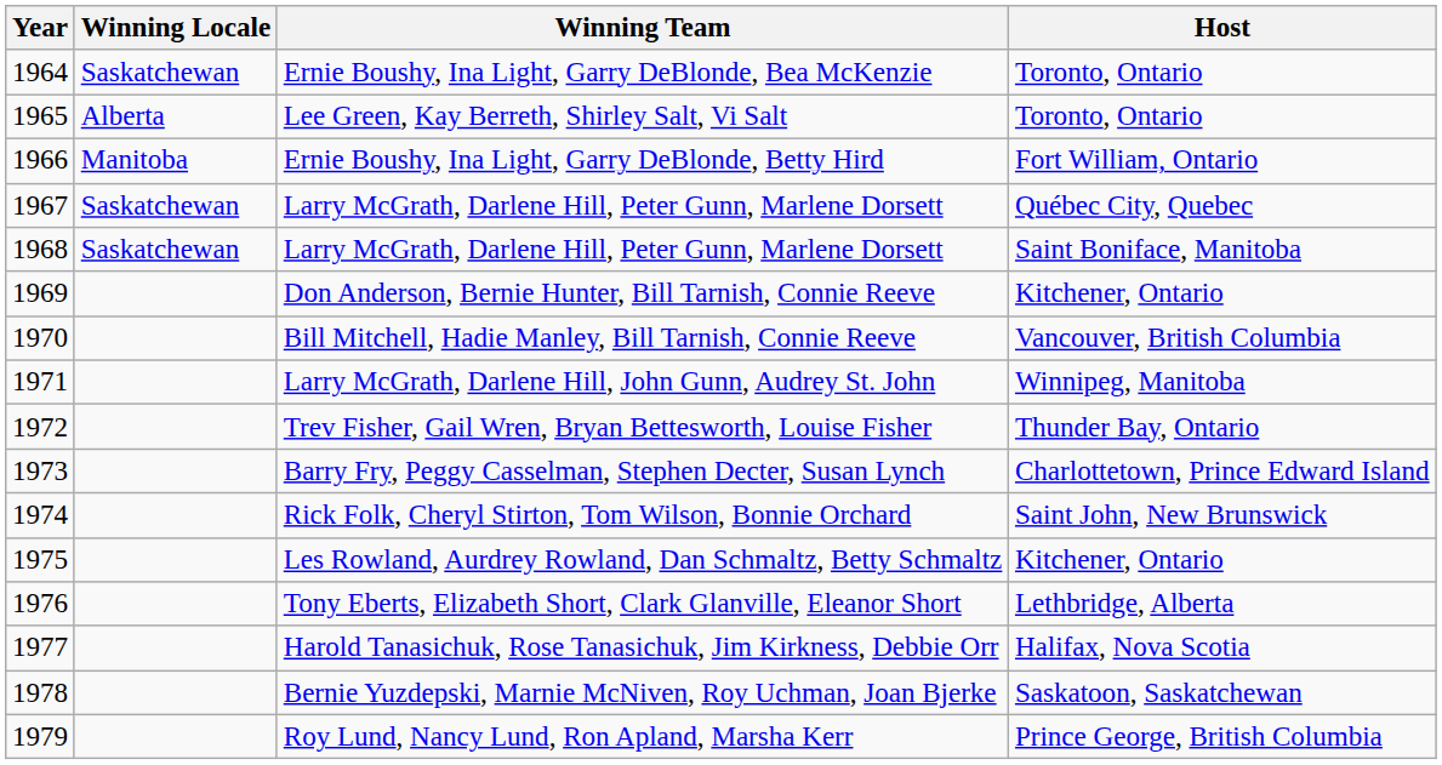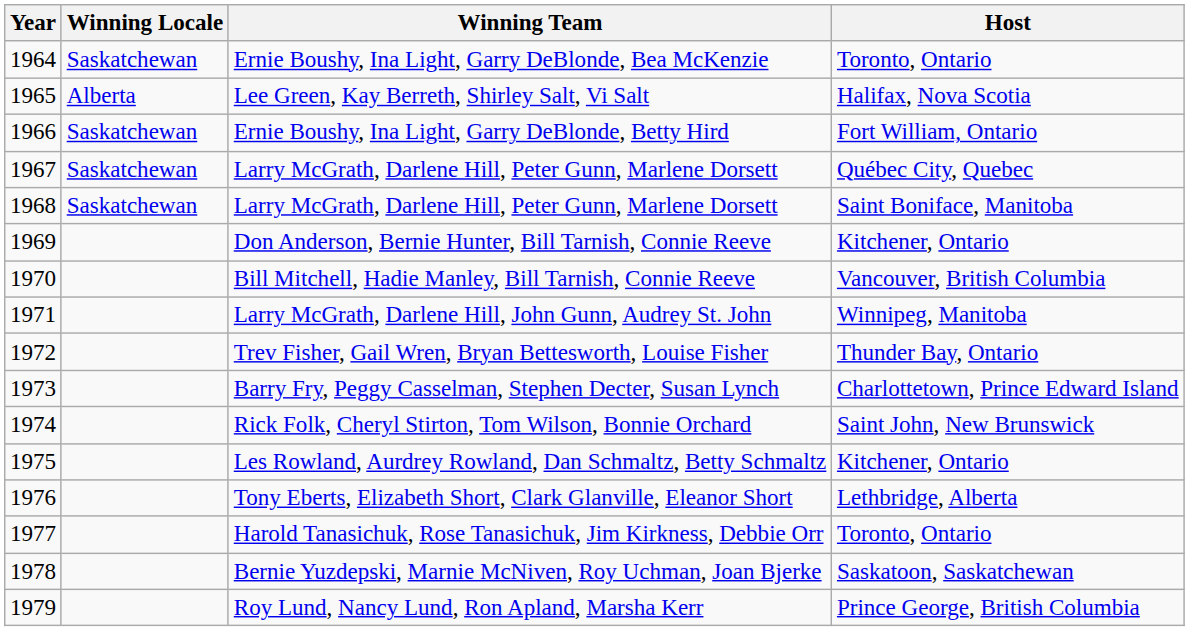 <table class="wikitable">
 <tr>
 <th scope="col">Year</th>
 <th scope="col">Winning Locale</th>
 <th scope="col">Winning Team</th>
 <th scope="col">Host</th>
 </tr>
 <tr>
 <td>1964</td>
 <td><a href='#'>Saskatchewan</a></td>
 <td><a href='#'>Ernie Boushy</a>, <a href='#'>Ina Light</a>, <a href='#'>Garry DeBlonde</a>, <a href='#'>Bea McKenzie</a></td>
 <td><a href='#'>Toronto</a>, <a href='#'>Ontario</a></td>
 </tr>
 <tr>
 <td>1965</td>
 <td><a href='#'>Alberta</a></td>
 <td><a href='#'>Lee Green</a>, <a href='#'>Kay Berreth</a>, <a href='#'>Shirley Salt</a>, <a href='#'>Vi Salt</a></td>
-<td><a href='#'>Toronto</a>, <a href='#'>Ontario</a></td>
+<td><a href='#'>Halifax</a>, <a href='#'>Nova Scotia</a></td>
 </tr>
 <tr>
 <td>1966</td>
-<td><a href='#'>Manitoba</a></td>
+<td><a href='#'>Saskatchewan</a></td>
 <td><a href='#'>Ernie Boushy</a>, <a href='#'>Ina Light</a>, <a href='#'>Garry DeBlonde</a>, <a href='#'>Betty Hird</a></td>
 <td><a href='#'>Fort William, Ontario</a></td>
 </tr>
 <tr>
 <td>1967</td>
 <td><a href='#'>Saskatchewan</a></td>
 <td><a href='#'>Larry McGrath</a>, <a href='#'>Darlene Hill</a>, <a href='#'>Peter Gunn</a>, <a href='#'>Marlene Dorsett</a></td>
 <td><a href='#'>Québec City</a>, <a href='#'>Quebec</a></td>
 </tr>
 <tr>
 <td>1968</td>
 <td><a href='#'>Saskatchewan</a></td>
 <td><a href='#'>Larry McGrath</a>, <a href='#'>Darlene Hill</a>, <a href='#'>Peter Gunn</a>, <a href='#'>Marlene Dorsett</a></td>
 <td><a href='#'>Saint Boniface</a>, <a href='#'>Manitoba</a></td>
 </tr>
 <tr>
 <td>1969</td>
 <td></td>
 <td><a href='#'>Don Anderson</a>, <a href='#'>Bernie Hunter</a>, <a href='#'>Bill Tarnish</a>, <a href='#'>Connie Reeve</a></td>
 <td><a href='#'>Kitchener</a>, <a href='#'>Ontario</a></td>
 </tr>
 <tr>
 <td>1970</td>
 <td></td>
 <td><a href='#'>Bill Mitchell</a>, <a href='#'>Hadie Manley</a>, <a href='#'>Bill Tarnish</a>, <a href='#'>Connie Reeve</a></td>
 <td><a href='#'>Vancouver</a>, <a href='#'>British Columbia</a></td>
 </tr>
 <tr>
 <td>1971</td>
 <td></td>
 <td><a href='#'>Larry McGrath</a>, <a href='#'>Darlene Hill</a>, <a href='#'>John Gunn</a>, <a href='#'>Audrey St. John</a></td>
 <td><a href='#'>Winnipeg</a>, <a href='#'>Manitoba</a></td>
 </tr>
 <tr>
 <td>1972</td>
 <td></td>
 <td><a href='#'>Trev Fisher</a>, <a href='#'>Gail Wren</a>, <a href='#'>Bryan Bettesworth</a>, <a href='#'>Louise Fisher</a></td>
 <td><a href='#'>Thunder Bay</a>, <a href='#'>Ontario</a></td>
 </tr>
 <tr>
 <td>1973</td>
 <td></td>
 <td><a href='#'>Barry Fry</a>, <a href='#'>Peggy Casselman</a>, <a href='#'>Stephen Decter</a>, <a href='#'>Susan Lynch</a></td>
 <td><a href='#'>Charlottetown</a>, <a href='#'>Prince Edward Island</a></td>
 </tr>
 <tr>
 <td>1974</td>
 <td></td>
 <td><a href='#'>Rick Folk</a>, <a href='#'>Cheryl Stirton</a>, <a href='#'>Tom Wilson</a>, <a href='#'>Bonnie Orchard</a></td>
 <td><a href='#'>Saint John</a>, <a href='#'>New Brunswick</a></td>
 </tr>
 <tr>
 <td>1975</td>
 <td></td>
 <td><a href='#'>Les Rowland</a>, <a href='#'>Aurdrey Rowland</a>, <a href='#'>Dan Schmaltz</a>, <a href='#'>Betty Schmaltz</a></td>
 <td><a href='#'>Kitchener</a>, <a href='#'>Ontario</a></td>
 </tr>
 <tr>
 <td>1976</td>
 <td></td>
 <td><a href='#'>Tony Eberts</a>, <a href='#'>Elizabeth Short</a>, <a href='#'>Clark Glanville</a>, <a href='#'>Eleanor Short</a></td>
 <td><a href='#'>Lethbridge</a>, <a href='#'>Alberta</a></td>
 </tr>
 <tr>
 <td>1977</td>
 <td></td>
 <td><a href='#'>Harold Tanasichuk</a>, <a href='#'>Rose Tanasichuk</a>, <a href='#'>Jim Kirkness</a>, <a href='#'>Debbie Orr</a></td>
-<td><a href='#'>Halifax</a>, <a href='#'>Nova Scotia</a></td>
+<td><a href='#'>Toronto</a>, <a href='#'>Ontario</a></td>
 </tr>
 <tr>
 <td>1978</td>
 <td></td>
 <td><a href='#'>Bernie Yuzdepski</a>, <a href='#'>Marnie McNiven</a>, <a href='#'>Roy Uchman</a>, <a href='#'>Joan Bjerke</a></td>
 <td><a href='#'>Saskatoon</a>, <a href='#'>Saskatchewan</a></td>
 </tr>
 <tr>
 <td>1979</td>
 <td></td>
 <td><a href='#'>Roy Lund</a>, <a href='#'>Nancy Lund</a>, <a href='#'>Ron Apland</a>, <a href='#'>Marsha Kerr</a></td>
 <td><a href='#'>Prince George</a>, <a href='#'>British Columbia</a></td>
 </tr>
 </table>
